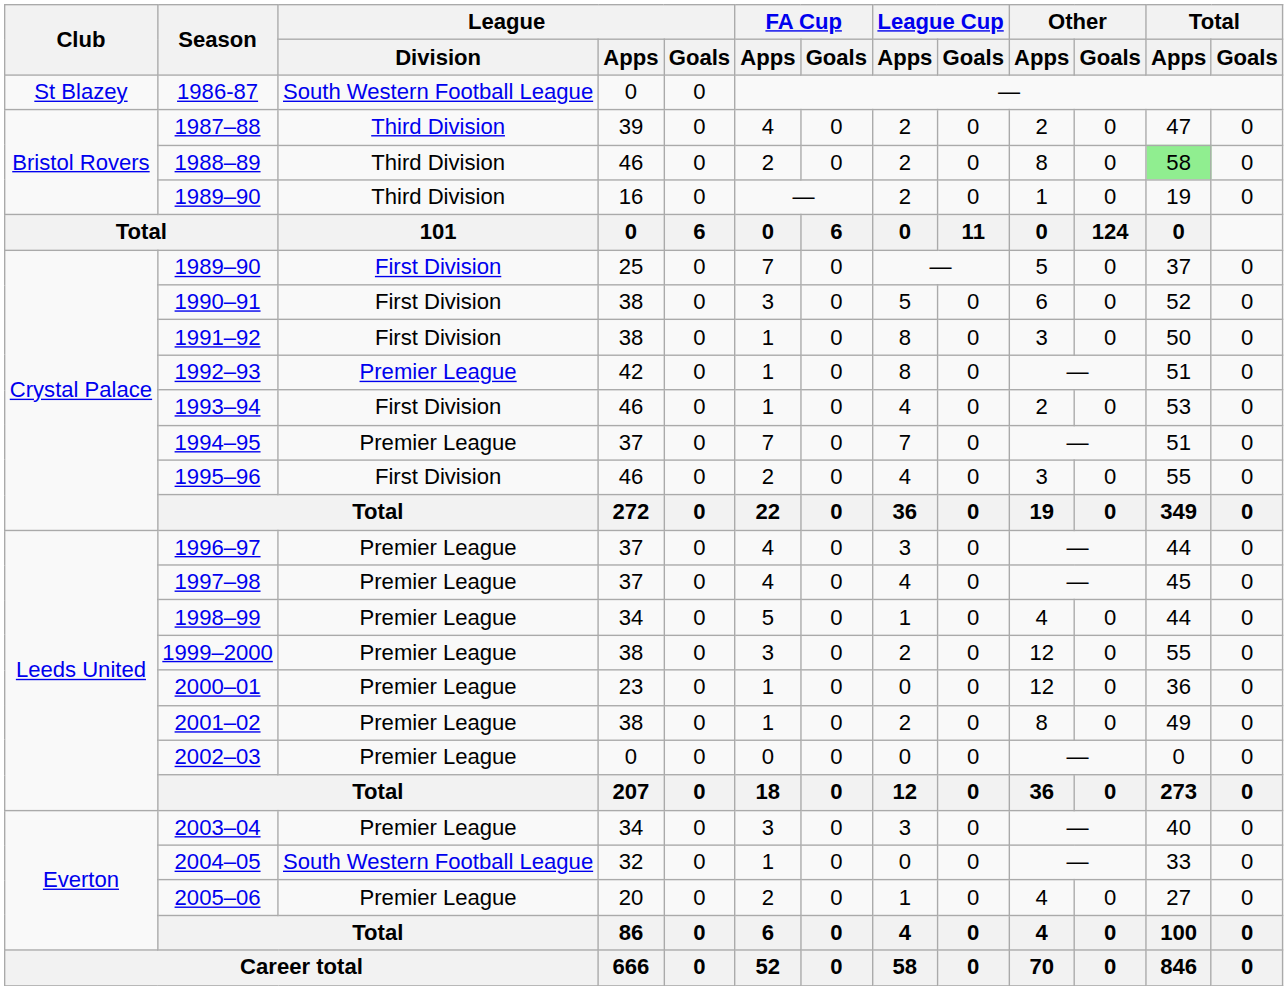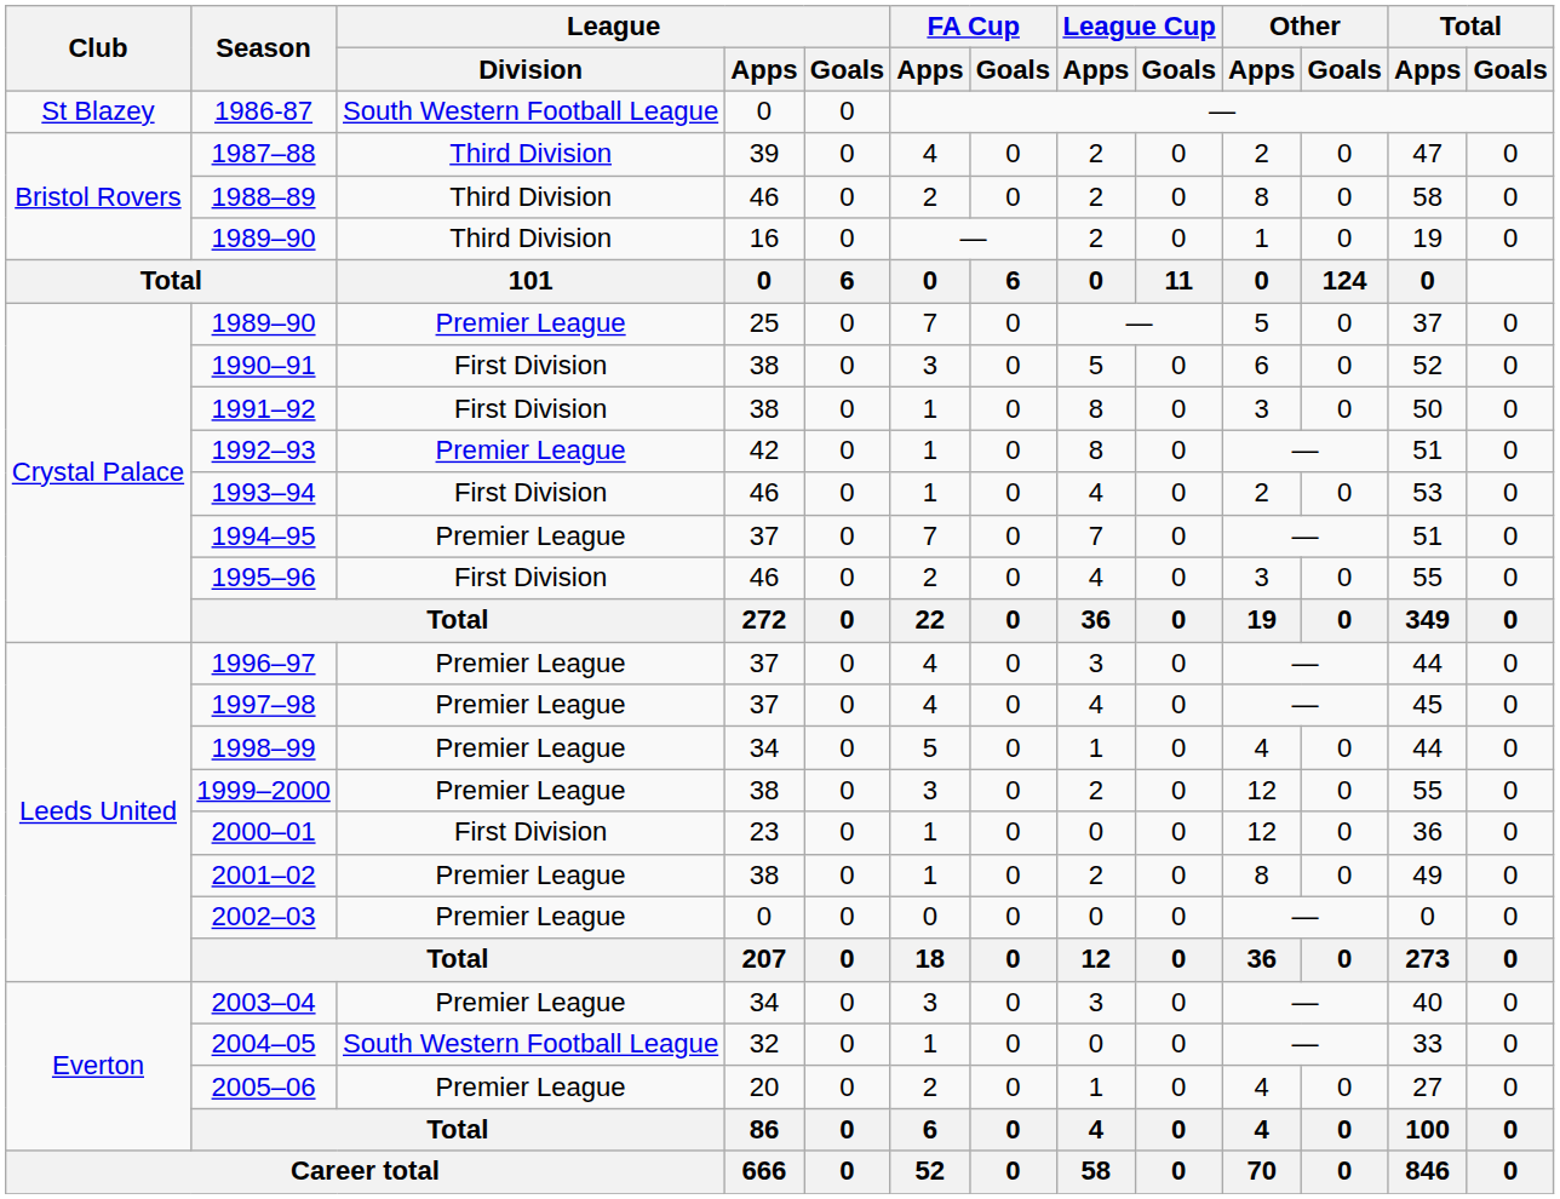 <table class="wikitable" style="text-align:center">
 <tr>
 <th rowspan="2">Club</th>
 <th rowspan="2">Season</th>
 <th colspan="3">League</th>
 <th colspan="2"><a href='#'>FA Cup</a></th>
 <th colspan="2"><a href='#'>League Cup</a></th>
 <th colspan="2">Other</th>
 <th colspan="2">Total</th>
 </tr>
 <tr>
 <th>Division</th>
 <th>Apps</th>
 <th>Goals</th>
 <th>Apps</th>
 <th>Goals</th>
 <th>Apps</th>
 <th>Goals</th>
 <th>Apps</th>
 <th>Goals</th>
 <th>Apps</th>
 <th>Goals</th>
 </tr>
 <tr>
 <td rowspan="1"><a href='#'>St Blazey</a></td>
 <td><a href='#'>1986-87</a></td>
 <td><a href='#'>South Western Football League</a></td>
 <td>0</td>
 <td 0>0</td>
 <td colspan="8">—</td>
 </tr>
 <tr>
 <td rowspan="3"><a href='#'>Bristol Rovers</a></td>
 <td><a href='#'>1987–88</a></td>
 <td><a href='#'>Third Division</a></td>
 <td>39</td>
 <td>0</td>
 <td>4</td>
 <td>0</td>
 <td>2</td>
 <td>0</td>
 <td>2</td>
 <td>0</td>
 <td>47</td>
 <td>0</td>
 </tr>
 <tr>
 <td><a href='#'>1988–89</a></td>
 <td>Third Division</td>
 <td>46</td>
 <td>0</td>
 <td>2</td>
 <td>0</td>
 <td>2</td>
 <td>0</td>
 <td>8</td>
 <td>0</td>
-<td style="background: lightgreen;">58</td>
+<td>58</td>
 <td>0</td>
 </tr>
 <tr>
 <td><a href='#'>1989–90</a></td>
 <td>Third Division</td>
 <td>16</td>
 <td>0</td>
 <td colspan="2">—</td>
 <td>2</td>
 <td>0</td>
 <td>1</td>
 <td>0</td>
 <td>19</td>
 <td>0</td>
 </tr>
 <tr>
 <th colspan="2">Total</th>
 <th>101</th>
 <th>0</th>
 <th>6</th>
 <th>0</th>
 <th>6</th>
 <th>0</th>
 <th>11</th>
 <th>0</th>
 <th>124</th>
 <th>0</th>
 </tr>
 <tr>
 <td rowspan="8"><a href='#'>Crystal Palace</a></td>
 <td><a href='#'>1989–90</a></td>
-<td><a href='#'>First Division</a></td>
+<td><a href='#'>Premier League</a></td>
 <td>25</td>
 <td>0</td>
 <td>7</td>
 <td>0</td>
 <td colspan="2">—</td>
 <td>5</td>
 <td>0</td>
 <td>37</td>
 <td>0</td>
 </tr>
 <tr>
 <td><a href='#'>1990–91</a></td>
 <td>First Division</td>
 <td>38</td>
 <td>0</td>
 <td>3</td>
 <td>0</td>
 <td>5</td>
 <td>0</td>
 <td>6</td>
 <td>0</td>
 <td>52</td>
 <td>0</td>
 </tr>
 <tr>
 <td><a href='#'>1991–92</a></td>
 <td>First Division</td>
 <td>38</td>
 <td>0</td>
 <td>1</td>
 <td>0</td>
 <td>8</td>
 <td>0</td>
 <td>3</td>
 <td>0</td>
 <td>50</td>
 <td>0</td>
 </tr>
 <tr>
 <td><a href='#'>1992–93</a></td>
 <td><a href='#'>Premier League</a></td>
 <td>42</td>
 <td>0</td>
 <td>1</td>
 <td>0</td>
 <td>8</td>
 <td>0</td>
 <td colspan="2">—</td>
 <td>51</td>
 <td>0</td>
 </tr>
 <tr>
 <td><a href='#'>1993–94</a></td>
 <td>First Division</td>
 <td>46</td>
 <td>0</td>
 <td>1</td>
 <td>0</td>
 <td>4</td>
 <td>0</td>
 <td>2</td>
 <td>0</td>
 <td>53</td>
 <td>0</td>
 </tr>
 <tr>
 <td><a href='#'>1994–95</a></td>
 <td>Premier League</td>
 <td>37</td>
 <td>0</td>
 <td>7</td>
 <td>0</td>
 <td>7</td>
 <td>0</td>
 <td colspan="2">—</td>
 <td>51</td>
 <td>0</td>
 </tr>
 <tr>
 <td><a href='#'>1995–96</a></td>
 <td>First Division</td>
 <td>46</td>
 <td>0</td>
 <td>2</td>
 <td>0</td>
 <td>4</td>
 <td>0</td>
 <td>3</td>
 <td>0</td>
 <td>55</td>
 <td>0</td>
 </tr>
 <tr>
 <th colspan="2">Total</th>
 <th>272</th>
 <th>0</th>
 <th>22</th>
 <th>0</th>
 <th>36</th>
 <th>0</th>
 <th>19</th>
 <th>0</th>
 <th>349</th>
 <th>0</th>
 </tr>
 <tr>
 <td rowspan="8"><a href='#'>Leeds United</a></td>
 <td><a href='#'>1996–97</a></td>
 <td>Premier League</td>
 <td>37</td>
 <td>0</td>
 <td>4</td>
 <td>0</td>
 <td>3</td>
 <td>0</td>
 <td colspan="2">—</td>
 <td>44</td>
 <td>0</td>
 </tr>
 <tr>
 <td><a href='#'>1997–98</a></td>
 <td>Premier League</td>
 <td>37</td>
 <td>0</td>
 <td>4</td>
 <td>0</td>
 <td>4</td>
 <td>0</td>
 <td colspan="2">—</td>
 <td>45</td>
 <td>0</td>
 </tr>
 <tr>
 <td><a href='#'>1998–99</a></td>
 <td>Premier League</td>
 <td>34</td>
 <td>0</td>
 <td>5</td>
 <td>0</td>
 <td>1</td>
 <td>0</td>
 <td>4</td>
 <td>0</td>
 <td>44</td>
 <td>0</td>
 </tr>
 <tr>
 <td><a href='#'>1999–2000</a></td>
 <td>Premier League</td>
 <td>38</td>
 <td>0</td>
 <td>3</td>
 <td>0</td>
 <td>2</td>
 <td>0</td>
 <td>12</td>
 <td>0</td>
 <td>55</td>
 <td>0</td>
 </tr>
 <tr>
 <td><a href='#'>2000–01</a></td>
-<td>Premier League</td>
+<td>First Division</td>
 <td>23</td>
 <td>0</td>
 <td>1</td>
 <td>0</td>
 <td>0</td>
 <td>0</td>
 <td>12</td>
 <td>0</td>
 <td>36</td>
 <td>0</td>
 </tr>
 <tr>
 <td><a href='#'>2001–02</a></td>
 <td>Premier League</td>
 <td>38</td>
 <td>0</td>
 <td>1</td>
 <td>0</td>
 <td>2</td>
 <td>0</td>
 <td>8</td>
 <td>0</td>
 <td>49</td>
 <td>0</td>
 </tr>
 <tr>
 <td><a href='#'>2002–03</a></td>
 <td>Premier League</td>
 <td>0</td>
 <td>0</td>
 <td>0</td>
 <td>0</td>
 <td>0</td>
 <td>0</td>
 <td colspan="2">—</td>
 <td>0</td>
 <td>0</td>
 </tr>
 <tr>
 <th colspan="2">Total</th>
 <th>207</th>
 <th>0</th>
 <th>18</th>
 <th>0</th>
 <th>12</th>
 <th>0</th>
 <th>36</th>
 <th>0</th>
 <th>273</th>
 <th>0</th>
 </tr>
 <tr>
 <td rowspan="4"><a href='#'>Everton</a></td>
 <td><a href='#'>2003–04</a></td>
 <td>Premier League</td>
 <td>34</td>
 <td>0</td>
 <td>3</td>
 <td>0</td>
 <td>3</td>
 <td>0</td>
 <td colspan="2">—</td>
 <td>40</td>
 <td>0</td>
 </tr>
 <tr>
 <td><a href='#'>2004–05</a></td>
 <td><a href='#'>South Western Football League</a></td>
 <td>32</td>
 <td>0</td>
 <td>1</td>
 <td>0</td>
 <td>0</td>
 <td>0</td>
 <td colspan="2">—</td>
 <td>33</td>
 <td>0</td>
 </tr>
 <tr>
 <td><a href='#'>2005–06</a></td>
 <td>Premier League</td>
 <td>20</td>
 <td>0</td>
 <td>2</td>
 <td>0</td>
 <td>1</td>
 <td>0</td>
 <td>4</td>
 <td>0</td>
 <td>27</td>
 <td>0</td>
 </tr>
 <tr>
 <th colspan="2">Total</th>
 <th>86</th>
 <th>0</th>
 <th>6</th>
 <th>0</th>
 <th>4</th>
 <th>0</th>
 <th>4</th>
 <th>0</th>
 <th>100</th>
 <th>0</th>
 </tr>
 <tr>
 <th colspan="3">Career total</th>
 <th>666</th>
 <th>0</th>
 <th>52</th>
 <th>0</th>
 <th>58</th>
 <th>0</th>
 <th>70</th>
 <th>0</th>
 <th>846</th>
 <th>0</th>
 </tr>
 </table>
